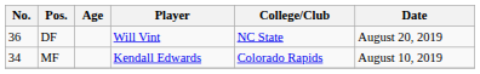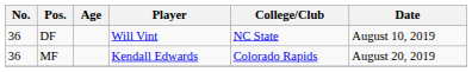 <table class="wikitable sortable" style="width:90%; text-align:center; font-size:95%; text-align:left;">
 <tr>
 <th><strong>No.</strong></th>
 <th><strong>Pos.</strong></th>
 <th><strong>Age</strong></th>
 <th><strong>Player</strong></th>
 <th><strong>College/Club</strong></th>
 <th><strong>Date</strong></th>
 </tr>
 <tr>
 <td>36</td>
 <td>DF</td>
 <td></td>
 <td> <a href='#'>Will Vint</a></td>
 <td><a href='#'>NC State</a></td>
-<td>August 20, 2019</td>
+<td>August 10, 2019</td>
 </tr>
 <tr>
-<td>34</td>
+<td>36</td>
 <td>MF</td>
 <td></td>
 <td> <a href='#'>Kendall Edwards</a></td>
 <td> <a href='#'>Colorado Rapids</a></td>
-<td>August 10, 2019</td>
+<td>August 20, 2019</td>
 </tr>
 <tr>
 </tr>
 </table>
